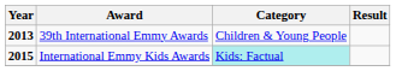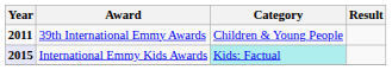 <table class="wikitable">
 <tr>
 <th>Year</th>
 <th>Award</th>
 <th>Category</th>
 <th>Result</th>
 </tr>
 <tr>
-<td><strong>2013</strong></td>
+<td><strong>2011</strong></td>
 <td><a href='#'>39th International Emmy Awards</a></td>
 <td><a href='#'>Children & Young People</a></td>
 <td></td>
 </tr>
 <tr>
-<td><strong>2015</strong></td>
+<td style="background: lavender;"><strong>2015</strong></td>
 <td><a href='#'>International Emmy Kids Awards</a></td>
 <td style="background: paleturquoise;"><a href='#'>Kids: Factual</a></td>
 <td></td>
 </tr>
 <tr>
 </tr>
 </table>
